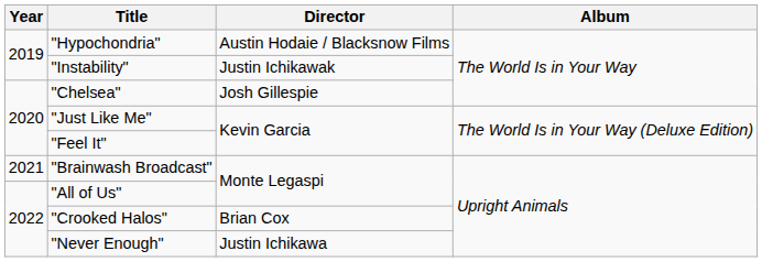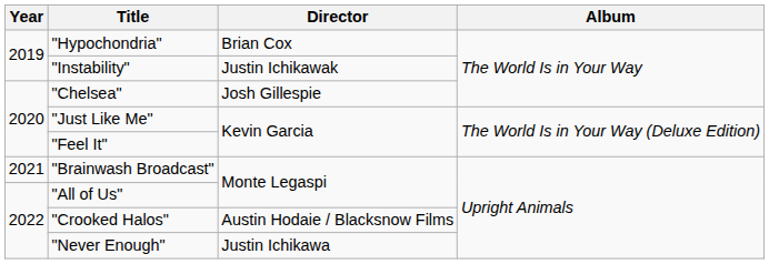 <table class="wikitable">
 <tr>
 <th>Year</th>
 <th>Title</th>
 <th>Director</th>
 <th>Album</th>
 </tr>
 <tr>
 <td rowspan=2>2019</td>
 <td>"Hypochondria"</td>
-<td>Austin Hodaie / Blacksnow Films</td>
+<td>Brian Cox</td>
 <td rowspan=3><em>The World Is in Your Way</em></td>
 </tr>
 <tr>
 <td>"Instability"</td>
 <td>Justin Ichikawak</td>
 </tr>
 <tr>
 <td rowspan=3>2020</td>
 <td>"Chelsea"</td>
 <td>Josh Gillespie</td>
 </tr>
 <tr>
 <td>"Just Like Me"</td>
 <td rowspan=2>Kevin Garcia</td>
 <td rowspan=2><em>The World Is in Your Way (Deluxe Edition)</em></td>
 </tr>
 <tr>
 <td>"Feel It"</td>
 </tr>
 <tr>
 <td>2021</td>
 <td>"Brainwash Broadcast"<br> </td>
 <td rowspan=2>Monte Legaspi</td>
 <td rowspan=4><em>Upright Animals</em></td>
 </tr>
 <tr>
 <td rowspan=3>2022</td>
 <td>"All of Us"</td>
 </tr>
 <tr>
 <td>"Crooked Halos"</td>
-<td>Brian Cox</td>
+<td>Austin Hodaie / Blacksnow Films</td>
 </tr>
 <tr>
 <td>"Never Enough"</td>
 <td>Justin Ichikawa</td>
 </tr>
 </table>
